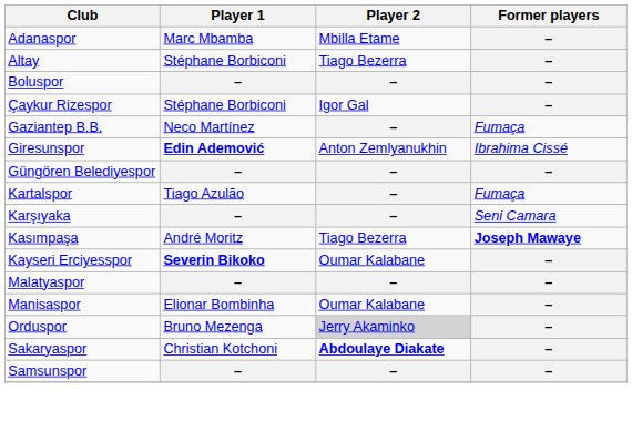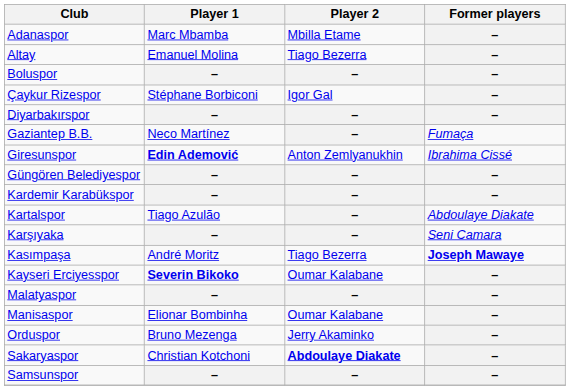 <table class="wikitable">
 <tr>
 <th width="170">Club</th>
 <th width="170">Player 1</th>
 <th width="170">Player 2</th>
 <th width="170">Former players</th>
 </tr>
 <tr>
 <td><a href='#'>Adanaspor</a></td>
 <td> <a href='#'>Marc Mbamba</a></td>
 <td> <a href='#'>Mbilla Etame</a></td>
 <th><strong>–</strong></th>
 </tr>
 <tr>
 <td><a href='#'>Altay</a></td>
-<td> <a href='#'>Stéphane Borbiconi</a></td>
+<td> <a href='#'>Emanuel Molina</a></td>
 <td> <a href='#'>Tiago Bezerra</a></td>
 <th><strong>–</strong></th>
 </tr>
 <tr>
 <td><a href='#'>Boluspor</a></td>
 <th><strong>–</strong></th>
 <th><strong>–</strong></th>
 <th><strong>–</strong></th>
 </tr>
 <tr>
 <td><a href='#'>Çaykur Rizespor</a></td>
 <td> <a href='#'>Stéphane Borbiconi</a></td>
 <td> <a href='#'>Igor Gal</a></td>
+<th><strong>–</strong></th>
+</tr>
+<tr>
+<td><a href='#'>Diyarbakırspor</a></td>
+<th><strong>–</strong></th>
+<th><strong>–</strong></th>
 <th><strong>–</strong></th>
 </tr>
 <tr>
 <td><a href='#'>Gaziantep B.B.</a></td>
 <td> <a href='#'>Neco Martínez</a></td>
 <th><strong>–</strong></th>
 <td> <em><a href='#'>Fumaça</a></em></td>
 </tr>
 <tr>
 <td><a href='#'>Giresunspor</a></td>
 <td> <strong><a href='#'>Edin Ademović</a></strong></td>
 <td> <a href='#'>Anton Zemlyanukhin</a></td>
 <td> <em><a href='#'>Ibrahima Cissé</a></em></td>
 </tr>
 <tr>
 <td><a href='#'>Güngören Belediyespor</a></td>
 <th><strong>–</strong></th>
 <th><strong>–</strong></th>
 <th><strong>–</strong></th>
 </tr>
 <tr>
+<td><a href='#'>Kardemir Karabükspor</a></td>
+<th><strong>–</strong></th>
+<th><strong>–</strong></th>
+<th><strong>–</strong></th>
+</tr>
+<tr>
 <td><a href='#'>Kartalspor</a></td>
 <td> <a href='#'>Tiago Azulão</a></td>
 <th><strong>–</strong></th>
-<td> <em><a href='#'>Fumaça</a></em></td>
+<td> <em><a href='#'>Abdoulaye Diakate</a></em></td>
 </tr>
 <tr>
 <td><a href='#'>Karşıyaka</a></td>
 <th><strong>–</strong></th>
 <th><strong>–</strong></th>
 <td> <em><a href='#'>Seni Camara</a></em></td>
 </tr>
 <tr>
 <td><a href='#'>Kasımpaşa</a></td>
 <td> <a href='#'>André Moritz</a></td>
 <td> <a href='#'>Tiago Bezerra</a></td>
 <td> <strong><a href='#'>Joseph Mawaye</a></strong></td>
 </tr>
 <tr>
 <td><a href='#'>Kayseri Erciyesspor</a></td>
 <td><strong> <a href='#'>Severin Bikoko</a></strong></td>
 <td> <a href='#'>Oumar Kalabane</a></td>
 <th><strong>–</strong></th>
 </tr>
 <tr>
 <td><a href='#'>Malatyaspor</a></td>
 <th><strong>–</strong></th>
 <th><strong>–</strong></th>
 <th><strong>–</strong></th>
 </tr>
 <tr>
 <td><a href='#'>Manisaspor</a></td>
 <td> <a href='#'>Elionar Bombinha</a></td>
 <td> <a href='#'>Oumar Kalabane</a></td>
 <th><strong>–</strong></th>
 </tr>
 <tr>
 <td><a href='#'>Orduspor</a></td>
 <td> <a href='#'>Bruno Mezenga</a></td>
-<td style="background: lightgrey;"> <a href='#'>Jerry Akaminko</a></td>
+<td> <a href='#'>Jerry Akaminko</a></td>
 <th><strong>–</strong></th>
 </tr>
 <tr>
 <td><a href='#'>Sakaryaspor</a></td>
 <td> <a href='#'>Christian Kotchoni</a></td>
 <td> <strong><a href='#'>Abdoulaye Diakate</a></strong></td>
 <th><strong>–</strong></th>
 </tr>
 <tr>
 <td><a href='#'>Samsunspor</a></td>
 <th><strong>–</strong></th>
 <th><strong>–</strong></th>
 <th><strong>–</strong></th>
 </tr>
 <tr>
 </tr>
 </table>
